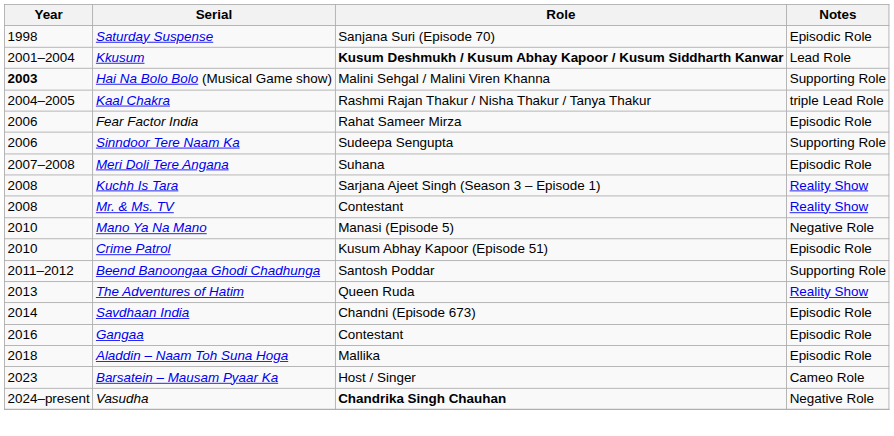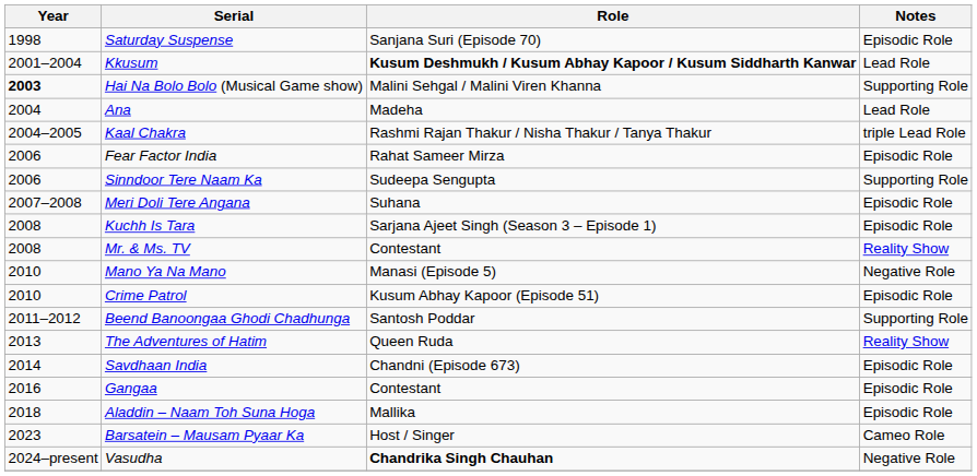 <table class="wikitable sortable">
 <tr>
 <th>Year</th>
 <th>Serial</th>
 <th>Role</th>
 <th>Notes</th>
 </tr>
 <tr>
 <td>1998</td>
 <td><em><a href='#'>Saturday Suspense</a></em></td>
 <td>Sanjana Suri (Episode 70)</td>
 <td>Episodic Role</td>
 </tr>
 <tr>
 <td>2001–2004</td>
 <td><em><a href='#'>Kkusum</a></em></td>
 <td><strong>Kusum Deshmukh / Kusum Abhay Kapoor / Kusum Siddharth Kanwar</strong></td>
 <td>Lead Role</td>
 </tr>
 <tr>
 <td><strong>2003</strong></td>
 <td><em><a href='#'>Hai Na Bolo Bolo</a></em>  (Musical Game show)</td>
 <td>Malini Sehgal / Malini Viren Khanna</td>
 <td>Supporting Role</td>
+</tr>
+<tr>
+<td>2004</td>
+<td><em><a href='#'>Ana</a></em></td>
+<td>Madeha</td>
+<td>Lead Role</td>
 </tr>
 <tr>
 <td>2004–2005</td>
 <td><em><a href='#'>Kaal Chakra</a></em></td>
 <td>Rashmi Rajan Thakur / Nisha Thakur / Tanya Thakur</td>
 <td>triple Lead Role</td>
 </tr>
 <tr>
 <td>2006</td>
 <td><em>Fear Factor India</em></td>
 <td>Rahat Sameer Mirza</td>
 <td>Episodic Role</td>
 </tr>
 <tr>
 <td>2006</td>
 <td><em><a href='#'>Sinndoor Tere Naam Ka</a></em></td>
 <td>Sudeepa Sengupta</td>
 <td>Supporting Role</td>
 </tr>
 <tr>
 <td>2007–2008</td>
 <td><em><a href='#'>Meri Doli Tere Angana</a></em></td>
 <td>Suhana</td>
 <td>Episodic Role</td>
 </tr>
 <tr>
 <td>2008</td>
 <td><em><a href='#'>Kuchh Is Tara</a></em></td>
 <td>Sarjana Ajeet Singh (Season 3 – Episode 1)</td>
-<td><a href='#'>Reality Show</a></td>
+<td>Episodic Role</td>
 </tr>
 <tr>
 <td>2008</td>
 <td><em><a href='#'>Mr. & Ms. TV</a></em></td>
 <td>Contestant</td>
 <td><a href='#'>Reality Show</a></td>
 </tr>
 <tr>
 <td>2010</td>
 <td><em><a href='#'>Mano Ya Na Mano</a></em></td>
 <td>Manasi (Episode 5)</td>
 <td>Negative Role</td>
 </tr>
 <tr>
 <td>2010</td>
 <td><em><a href='#'>Crime Patrol</a></em></td>
 <td>Kusum Abhay Kapoor (Episode 51)</td>
 <td>Episodic Role</td>
 </tr>
 <tr>
 <td>2011–2012</td>
 <td><em><a href='#'>Beend Banoongaa Ghodi Chadhunga</a></em></td>
 <td>Santosh Poddar</td>
 <td>Supporting Role</td>
 </tr>
 <tr>
 <td>2013</td>
 <td><em><a href='#'>The Adventures of Hatim</a></em></td>
 <td>Queen Ruda</td>
 <td><a href='#'>Reality Show</a></td>
 </tr>
 <tr>
 <td>2014</td>
 <td><em><a href='#'>Savdhaan India</a></em></td>
 <td>Chandni (Episode 673)</td>
 <td>Episodic Role</td>
 </tr>
 <tr>
 <td>2016</td>
 <td><em><a href='#'>Gangaa</a></em></td>
 <td>Contestant</td>
 <td>Episodic Role</td>
 </tr>
 <tr>
 <td>2018</td>
 <td><em><a href='#'>Aladdin – Naam Toh Suna Hoga</a></em></td>
 <td>Mallika</td>
 <td>Episodic Role</td>
 </tr>
 <tr>
 <td>2023</td>
 <td><em><a href='#'>Barsatein – Mausam Pyaar Ka</a></em></td>
 <td>Host / Singer</td>
 <td>Cameo Role</td>
 </tr>
 <tr>
 <td>2024–present</td>
 <td><em>Vasudha</em></td>
 <td><strong>Chandrika Singh Chauhan</strong></td>
 <td>Negative Role</td>
 </tr>
 <tr>
 </tr>
 </table>
